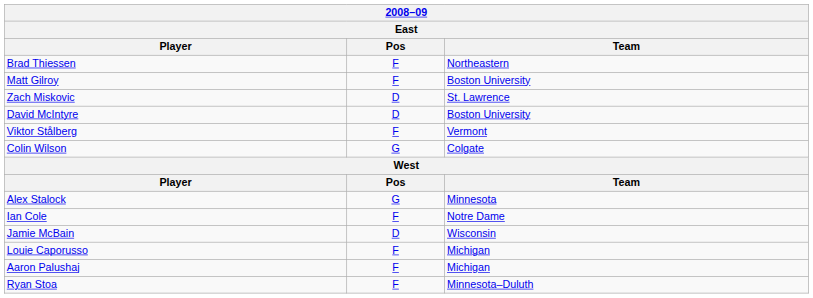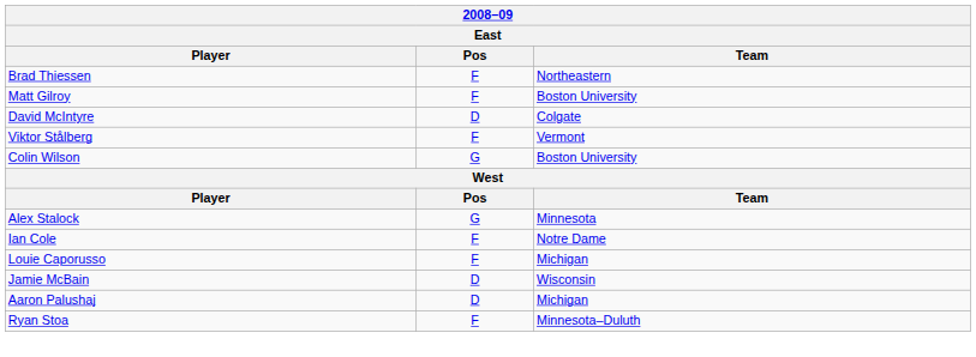 <table class="wikitable" width=95%>
 <tr>
 <th colspan=3><a href='#'>2008–09</a></th>
 </tr>
 <tr>
 <th colspan=3><strong>East</strong></th>
 </tr>
 <tr>
 <th>Player</th>
 <th>Pos</th>
 <th>Team</th>
 </tr>
 <tr>
 <td><a href='#'>Brad Thiessen</a></td>
 <td style="text-align:center;"><a href='#'>F</a></td>
 <td><a href='#'>Northeastern</a></td>
 </tr>
 <tr>
 <td><a href='#'>Matt Gilroy</a></td>
 <td style="text-align:center;"><a href='#'>F</a></td>
 <td><a href='#'>Boston University</a></td>
 </tr>
 <tr>
-<td><a href='#'>Zach Miskovic</a></td>
-<td style="text-align:center;"><a href='#'>D</a></td>
-<td><a href='#'>St. Lawrence</a></td>
-</tr>
-<tr>
 <td><a href='#'>David McIntyre</a></td>
 <td style="text-align:center;"><a href='#'>D</a></td>
-<td><a href='#'>Boston University</a></td>
+<td><a href='#'>Colgate</a></td>
 </tr>
 <tr>
 <td><a href='#'>Viktor Stålberg</a></td>
 <td style="text-align:center;"><a href='#'>F</a></td>
 <td><a href='#'>Vermont</a></td>
 </tr>
 <tr>
 <td><a href='#'>Colin Wilson</a></td>
 <td style="text-align:center;"><a href='#'>G</a></td>
-<td><a href='#'>Colgate</a></td>
+<td><a href='#'>Boston University</a></td>
 </tr>
 <tr>
 <th colspan=3><strong>West</strong></th>
 </tr>
 <tr>
 <th>Player</th>
 <th>Pos</th>
 <th>Team</th>
 </tr>
 <tr>
 <td><a href='#'>Alex Stalock</a></td>
 <td style="text-align:center;"><a href='#'>G</a></td>
 <td><a href='#'>Minnesota</a></td>
 </tr>
 <tr>
 <td><a href='#'>Ian Cole</a></td>
 <td style="text-align:center;"><a href='#'>F</a></td>
 <td><a href='#'>Notre Dame</a></td>
 </tr>
 <tr>
+<td><a href='#'>Louie Caporusso</a></td>
+<td style="text-align:center;"><a href='#'>F</a></td>
+<td><a href='#'>Michigan</a></td>
+</tr>
+<tr>
 <td><a href='#'>Jamie McBain</a></td>
 <td style="text-align:center;"><a href='#'>D</a></td>
 <td><a href='#'>Wisconsin</a></td>
 </tr>
 <tr>
-<td><a href='#'>Louie Caporusso</a></td>
-<td style="text-align:center;"><a href='#'>F</a></td>
-<td><a href='#'>Michigan</a></td>
-</tr>
-<tr>
 <td><a href='#'>Aaron Palushaj</a></td>
-<td style="text-align:center;"><a href='#'>F</a></td>
+<td style="text-align:center;"><a href='#'>D</a></td>
 <td><a href='#'>Michigan</a></td>
 </tr>
 <tr>
 <td><a href='#'>Ryan Stoa</a></td>
 <td style="text-align:center;"><a href='#'>F</a></td>
 <td><a href='#'>Minnesota–Duluth</a></td>
 </tr>
 </table>
